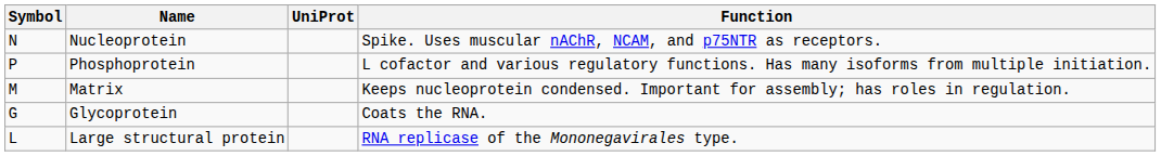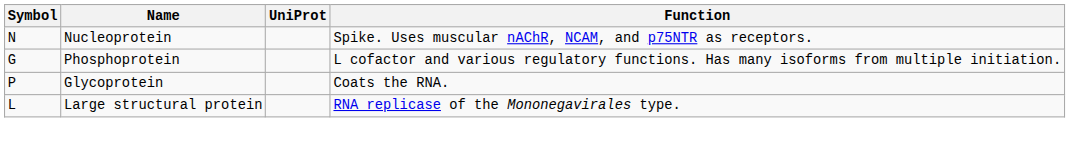 <table class="wikitable sortable">
 <tr>
 <th>Symbol</th>
 <th>Name</th>
 <th>UniProt</th>
 <th>Function</th>
 </tr>
 <tr>
 <td>N</td>
 <td>Nucleoprotein</td>
 <td></td>
 <td>Spike. Uses muscular <a href='#'>nAChR</a>, <a href='#'>NCAM</a>, and <a href='#'>p75NTR</a> as receptors.</td>
 </tr>
 <tr>
-<td>P</td>
+<td>G</td>
 <td>Phosphoprotein</td>
 <td></td>
 <td>L cofactor and various regulatory functions. Has many isoforms from multiple initiation.</td>
 </tr>
 <tr>
-<td>M</td>
-<td>Matrix</td>
-<td></td>
-<td>Keeps nucleoprotein condensed. Important for assembly; has roles in regulation.</td>
-</tr>
-<tr>
-<td>G</td>
+<td>P</td>
 <td>Glycoprotein</td>
 <td></td>
 <td>Coats the RNA.</td>
 </tr>
 <tr>
 <td>L</td>
 <td>Large structural protein</td>
 <td></td>
 <td><a href='#'>RNA replicase</a> of the <em>Mononegavirales</em> type.</td>
 </tr>
 </table>
